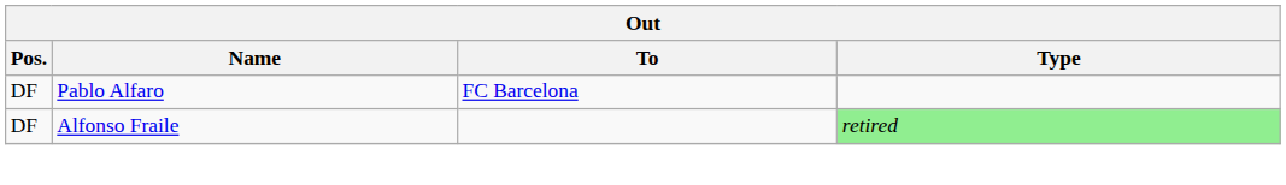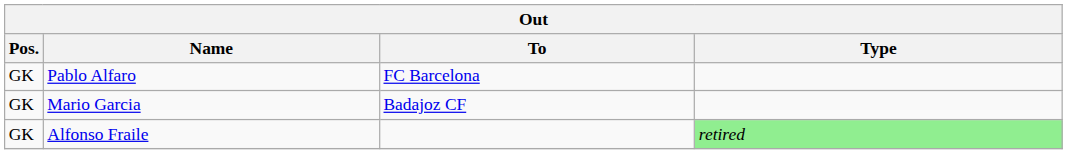 <table class="wikitable" style="font-size:90%;width:99%;">
 <tr>
 <th colspan="4">Out</th>
 </tr>
 <tr>
 <th width=3%>Pos.</th>
 <th width=32%>Name</th>
 <th width=30%>To</th>
 <th width=35%>Type</th>
 </tr>
 <tr>
-<td>DF</td>
+<td>GK</td>
 <td><a href='#'>Pablo Alfaro</a></td>
 <td><a href='#'>FC Barcelona</a></td>
 <td></td>
 </tr>
 <tr>
-<td>DF</td>
+<td>GK</td>
+<td><a href='#'>Mario Garcia</a></td>
+<td><a href='#'>Badajoz CF</a></td>
+<td></td>
+</tr>
+<tr>
+<td>GK</td>
 <td><a href='#'>Alfonso Fraile</a></td>
 <td></td>
 <td style="background: lightgreen;"><em>retired</em></td>
 </tr>
 <tr>
 </tr>
 </table>
